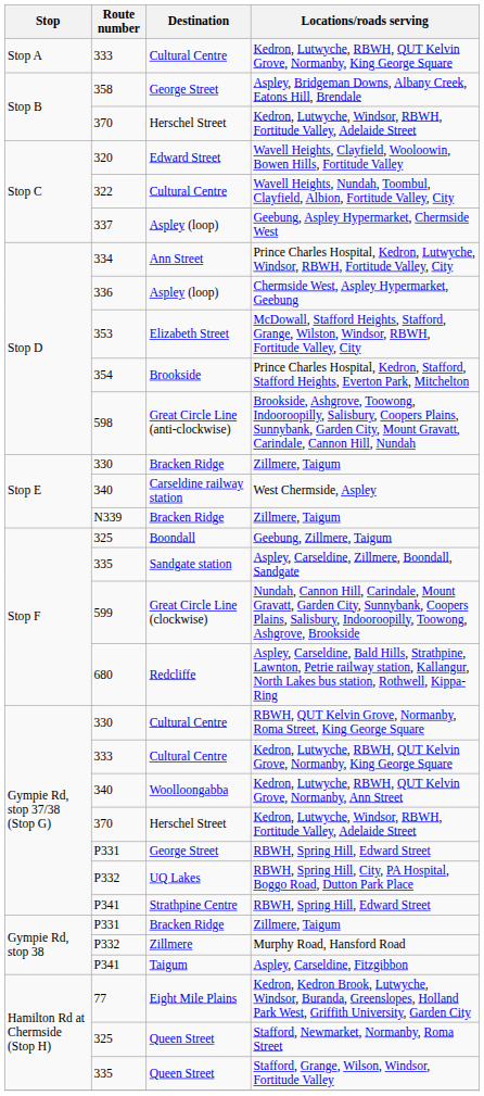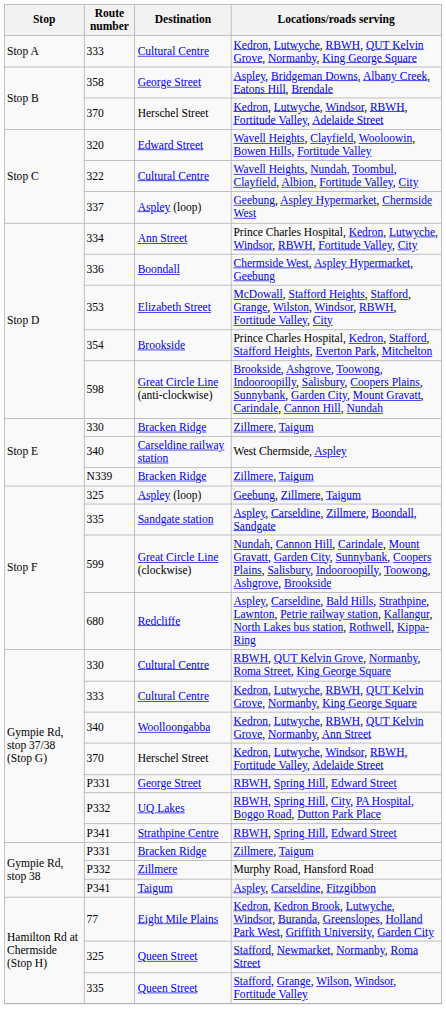 <table class="wikitable">
 <tr>
 <th>Stop</th>
 <th>Route number</th>
 <th>Destination</th>
 <th>Locations/roads serving</th>
 </tr>
 <tr>
 <td>Stop A</td>
 <td>333</td>
 <td><a href='#'>Cultural Centre</a></td>
 <td><a href='#'>Kedron</a>, <a href='#'>Lutwyche</a>, <a href='#'>RBWH</a>, <a href='#'>QUT Kelvin Grove</a>, <a href='#'>Normanby</a>, <a href='#'>King George Square</a></td>
 </tr>
 <tr>
 <td rowspan="2">Stop B</td>
 <td>358</td>
 <td><a href='#'>George Street</a></td>
 <td><a href='#'>Aspley</a>, <a href='#'>Bridgeman Downs</a>, <a href='#'>Albany Creek</a>, <a href='#'>Eatons Hill</a>, <a href='#'>Brendale</a></td>
 </tr>
 <tr>
 <td>370</td>
 <td>Herschel Street</td>
 <td><a href='#'>Kedron</a>, <a href='#'>Lutwyche</a>, <a href='#'>Windsor</a>, <a href='#'>RBWH</a>, <a href='#'>Fortitude Valley</a>, <a href='#'>Adelaide Street</a></td>
 </tr>
 <tr>
 <td rowspan="3">Stop C</td>
 <td>320</td>
 <td><a href='#'>Edward Street</a></td>
 <td><a href='#'>Wavell Heights</a>, <a href='#'>Clayfield</a>, <a href='#'>Wooloowin</a>, <a href='#'>Bowen Hills</a>, <a href='#'>Fortitude Valley</a></td>
 </tr>
 <tr>
 <td>322</td>
 <td><a href='#'>Cultural Centre</a></td>
 <td><a href='#'>Wavell Heights</a>, <a href='#'>Nundah</a>, <a href='#'>Toombul</a>, <a href='#'>Clayfield</a>, <a href='#'>Albion</a>, <a href='#'>Fortitude Valley</a>, <a href='#'>City</a></td>
 </tr>
 <tr>
 <td>337</td>
 <td><a href='#'>Aspley</a> (loop)</td>
 <td><a href='#'>Geebung</a>, <a href='#'>Aspley Hypermarket</a>, <a href='#'>Chermside West</a></td>
 </tr>
 <tr>
 <td rowspan="5">Stop D</td>
 <td>334</td>
 <td><a href='#'>Ann Street</a></td>
 <td>Prince Charles Hospital, <a href='#'>Kedron</a>, <a href='#'>Lutwyche</a>, <a href='#'>Windsor</a>, <a href='#'>RBWH</a>, <a href='#'>Fortitude Valley</a>, <a href='#'>City</a></td>
 </tr>
 <tr>
 <td>336</td>
-<td><a href='#'>Aspley</a> (loop)</td>
+<td><a href='#'>Boondall</a></td>
 <td><a href='#'>Chermside West</a>, <a href='#'>Aspley Hypermarket</a>, <a href='#'>Geebung</a></td>
 </tr>
 <tr>
 <td>353</td>
 <td><a href='#'>Elizabeth Street</a></td>
 <td><a href='#'>McDowall</a>, <a href='#'>Stafford Heights</a>, <a href='#'>Stafford</a>, <a href='#'>Grange</a>, <a href='#'>Wilston</a>, <a href='#'>Windsor</a>, <a href='#'>RBWH</a>, <a href='#'>Fortitude Valley</a>, <a href='#'>City</a></td>
 </tr>
 <tr>
 <td>354</td>
 <td><a href='#'>Brookside</a></td>
 <td>Prince Charles Hospital, <a href='#'>Kedron</a>, <a href='#'>Stafford</a>, <a href='#'>Stafford Heights</a>, <a href='#'>Everton Park</a>, <a href='#'>Mitchelton</a></td>
 </tr>
 <tr>
 <td>598</td>
 <td><a href='#'>Great Circle Line</a> (anti-clockwise)</td>
 <td><a href='#'>Brookside</a>, <a href='#'>Ashgrove</a>, <a href='#'>Toowong</a>, <a href='#'>Indooroopilly</a>, <a href='#'>Salisbury</a>, <a href='#'>Coopers Plains</a>, <a href='#'>Sunnybank</a>, <a href='#'>Garden City</a>, <a href='#'>Mount Gravatt</a>, <a href='#'>Carindale</a>, <a href='#'>Cannon Hill</a>, <a href='#'>Nundah</a></td>
 </tr>
 <tr>
 <td rowspan="3">Stop E</td>
 <td>330</td>
 <td><a href='#'>Bracken Ridge</a></td>
 <td><a href='#'>Zillmere</a>, <a href='#'>Taigum</a></td>
 </tr>
 <tr>
 <td>340</td>
 <td><a href='#'>Carseldine railway station</a></td>
 <td>West Chermside, <a href='#'>Aspley</a></td>
 </tr>
 <tr>
 <td>N339</td>
 <td><a href='#'>Bracken Ridge</a></td>
 <td><a href='#'>Zillmere</a>, <a href='#'>Taigum</a></td>
 </tr>
 <tr>
 <td rowspan="4">Stop F</td>
 <td>325</td>
-<td><a href='#'>Boondall</a></td>
+<td><a href='#'>Aspley</a> (loop)</td>
 <td><a href='#'>Geebung</a>, <a href='#'>Zillmere</a>, <a href='#'>Taigum</a></td>
 </tr>
 <tr>
 <td>335</td>
 <td><a href='#'>Sandgate station</a></td>
 <td><a href='#'>Aspley</a>, <a href='#'>Carseldine</a>, <a href='#'>Zillmere</a>, <a href='#'>Boondall</a>, <a href='#'>Sandgate</a></td>
 </tr>
 <tr>
 <td>599</td>
 <td><a href='#'>Great Circle Line</a> (clockwise)</td>
 <td><a href='#'>Nundah</a>, <a href='#'>Cannon Hill</a>, <a href='#'>Carindale</a>, <a href='#'>Mount Gravatt</a>, <a href='#'>Garden City</a>, <a href='#'>Sunnybank</a>, <a href='#'>Coopers Plains</a>, <a href='#'>Salisbury</a>, <a href='#'>Indooroopilly</a>, <a href='#'>Toowong</a>, <a href='#'>Ashgrove</a>, <a href='#'>Brookside</a></td>
 </tr>
 <tr>
 <td>680</td>
 <td><a href='#'>Redcliffe</a></td>
 <td><a href='#'>Aspley</a>, <a href='#'>Carseldine</a>, <a href='#'>Bald Hills</a>, <a href='#'>Strathpine</a>, <a href='#'>Lawnton</a>, <a href='#'>Petrie railway station</a>, <a href='#'>Kallangur</a>, <a href='#'>North Lakes bus station</a>, <a href='#'>Rothwell</a>, <a href='#'>Kippa-Ring</a></td>
 </tr>
 <tr>
 <td rowspan="7">Gympie Rd, stop 37/38 (Stop G)</td>
 <td>330</td>
 <td><a href='#'>Cultural Centre</a></td>
 <td><a href='#'>RBWH</a>, <a href='#'>QUT Kelvin Grove</a>, <a href='#'>Normanby</a>, <a href='#'>Roma Street</a>, <a href='#'>King George Square</a></td>
 </tr>
 <tr>
 <td>333</td>
 <td><a href='#'>Cultural Centre</a></td>
 <td><a href='#'>Kedron</a>, <a href='#'>Lutwyche</a>, <a href='#'>RBWH</a>, <a href='#'>QUT Kelvin Grove</a>, <a href='#'>Normanby</a>, <a href='#'>King George Square</a></td>
 </tr>
 <tr>
 <td>340</td>
 <td><a href='#'>Woolloongabba</a></td>
 <td><a href='#'>Kedron</a>, <a href='#'>Lutwyche</a>, <a href='#'>RBWH</a>, <a href='#'>QUT Kelvin Grove</a>, <a href='#'>Normanby</a>, <a href='#'>Ann Street</a></td>
 </tr>
 <tr>
 <td>370</td>
 <td>Herschel Street</td>
 <td><a href='#'>Kedron</a>, <a href='#'>Lutwyche</a>, <a href='#'>Windsor</a>, <a href='#'>RBWH</a>, <a href='#'>Fortitude Valley</a>, <a href='#'>Adelaide Street</a></td>
 </tr>
 <tr>
 <td>P331</td>
 <td><a href='#'>George Street</a></td>
 <td><a href='#'>RBWH</a>, <a href='#'>Spring Hill</a>, <a href='#'>Edward Street</a></td>
 </tr>
 <tr>
 <td>P332</td>
 <td><a href='#'>UQ Lakes</a></td>
 <td><a href='#'>RBWH</a>, <a href='#'>Spring Hill</a>, <a href='#'>City</a>, <a href='#'>PA Hospital</a>, <a href='#'>Boggo Road</a>, <a href='#'>Dutton Park Place</a></td>
 </tr>
 <tr>
 <td>P341</td>
 <td><a href='#'>Strathpine Centre</a></td>
 <td><a href='#'>RBWH</a>, <a href='#'>Spring Hill</a>, <a href='#'>Edward Street</a></td>
 </tr>
 <tr>
 <td rowspan="3">Gympie Rd, stop 38</td>
 <td>P331</td>
 <td><a href='#'>Bracken Ridge</a></td>
 <td><a href='#'>Zillmere</a>, <a href='#'>Taigum</a></td>
 </tr>
 <tr>
 <td>P332</td>
 <td><a href='#'>Zillmere</a></td>
 <td>Murphy Road, Hansford Road</td>
 </tr>
 <tr>
 <td>P341</td>
 <td><a href='#'>Taigum</a></td>
 <td><a href='#'>Aspley</a>, <a href='#'>Carseldine</a>, <a href='#'>Fitzgibbon</a></td>
 </tr>
 <tr>
 <td rowspan="3">Hamilton Rd at Chermside (Stop H)</td>
 <td>77</td>
 <td><a href='#'>Eight Mile Plains</a></td>
 <td><a href='#'>Kedron</a>, <a href='#'>Kedron Brook</a>, <a href='#'>Lutwyche</a>, <a href='#'>Windsor</a>, <a href='#'>Buranda</a>, <a href='#'>Greenslopes</a>, <a href='#'>Holland Park West</a>, <a href='#'>Griffith University</a>, <a href='#'>Garden City</a></td>
 </tr>
 <tr>
 <td>325</td>
 <td><a href='#'>Queen Street</a></td>
 <td><a href='#'>Stafford</a>, <a href='#'>Newmarket</a>, <a href='#'>Normanby</a>, <a href='#'>Roma Street</a></td>
 </tr>
 <tr>
 <td>335</td>
 <td><a href='#'>Queen Street</a></td>
 <td><a href='#'>Stafford</a>, <a href='#'>Grange</a>, <a href='#'>Wilson</a>, <a href='#'>Windsor</a>, <a href='#'>Fortitude Valley</a></td>
 </tr>
 <tr>
 </tr>
 </table>
